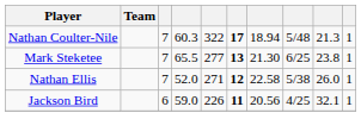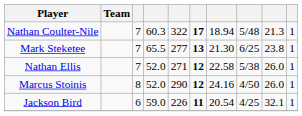 <table class="wikitable sortable" style="text-align:center">
 <tr>
 <th class="unsortable">Player</th>
 <th>Team</th>
 <th></th>
 <th></th>
 <th></th>
 <th></th>
 <th></th>
 <th></th>
 <th></th>
 <th></th>
 </tr>
 <tr>
 <td><a href='#'>Nathan Coulter-Nile</a></td>
 <td style="text-align:left;"></td>
 <td>7</td>
 <td>60.3</td>
 <td>322</td>
 <td><strong>17</strong></td>
 <td>18.94</td>
 <td>5/48</td>
 <td>21.3</td>
 <td>1</td>
 </tr>
 <tr>
 <td><a href='#'>Mark Steketee</a></td>
 <td></td>
 <td>7</td>
 <td>65.5</td>
 <td>277</td>
 <td><strong>13</strong></td>
 <td>21.30</td>
 <td>6/25</td>
 <td>23.8</td>
 <td>1</td>
 </tr>
 <tr>
 <td><a href='#'>Nathan Ellis</a></td>
 <td style="text-align:left;"></td>
 <td>7</td>
 <td>52.0</td>
 <td>271</td>
 <td><strong>12</strong></td>
 <td>22.58</td>
 <td>5/38</td>
 <td>26.0</td>
 <td>1</td>
 </tr>
 <tr>
+<td><a href='#'>Marcus Stoinis</a></td>
+<td style="text-align:left;"></td>
+<td>8</td>
+<td>52.0</td>
+<td>290</td>
+<td><strong>12</strong></td>
+<td>24.16</td>
+<td>4/50</td>
+<td>26.0</td>
+<td>1</td>
+</tr>
+<tr>
 <td><a href='#'>Jackson Bird</a></td>
 <td style="text-align:left;"></td>
 <td>6</td>
 <td>59.0</td>
 <td>226</td>
 <td><strong>11</strong></td>
-<td>20.56</td>
+<td>20.54</td>
 <td>4/25</td>
 <td>32.1</td>
 <td>1</td>
 </tr>
 <tr>
 </tr>
 </table>
